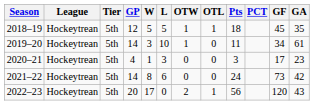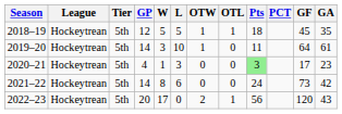 <table class="wikitable" style="text-align:center">
 <tr>
 <th><a href='#'>Season</a></th>
 <th>League</th>
 <th>Tier</th>
 <th><a href='#'>GP</a></th>
 <th>W</th>
 <th>L</th>
 <th>OTW</th>
 <th>OTL</th>
 <th><a href='#'>Pts</a></th>
 <th><a href='#'>PCT</a></th>
 <th>GF</th>
 <th>GA</th>
 </tr>
 <tr>
 <td>2018–19</td>
 <td>Hockeytrean</td>
 <td>5th</td>
 <td>12</td>
 <td>5</td>
 <td>5</td>
 <td>1</td>
 <td>1</td>
 <td>18</td>
 <td></td>
 <td>45</td>
 <td>35</td>
 </tr>
 <tr>
 <td>2019–20</td>
 <td>Hockeytrean</td>
 <td>5th</td>
 <td>14</td>
 <td>3</td>
 <td>10</td>
 <td>1</td>
 <td>0</td>
 <td>11</td>
 <td></td>
-<td>34</td>
+<td>64</td>
 <td>61</td>
 </tr>
 <tr>
 <td>2020–21</td>
 <td>Hockeytrean</td>
 <td>5th</td>
 <td>4</td>
 <td>1</td>
 <td>3</td>
 <td>0</td>
 <td>0</td>
-<td>3</td>
+<td style="background: lightgreen;">3</td>
 <td></td>
 <td>17</td>
 <td>23</td>
 </tr>
 <tr>
 <td>2021–22</td>
 <td>Hockeytrean</td>
 <td>5th</td>
 <td>14</td>
 <td>8</td>
 <td>6</td>
 <td>0</td>
 <td>0</td>
 <td>24</td>
 <td></td>
 <td>73</td>
 <td>42</td>
 </tr>
 <tr>
 <td>2022–23</td>
 <td>Hockeytrean</td>
 <td>5th</td>
 <td>20</td>
 <td>17</td>
 <td>0</td>
 <td>2</td>
 <td>1</td>
 <td>56</td>
 <td></td>
 <td>120</td>
 <td>43</td>
 </tr>
 </table>
